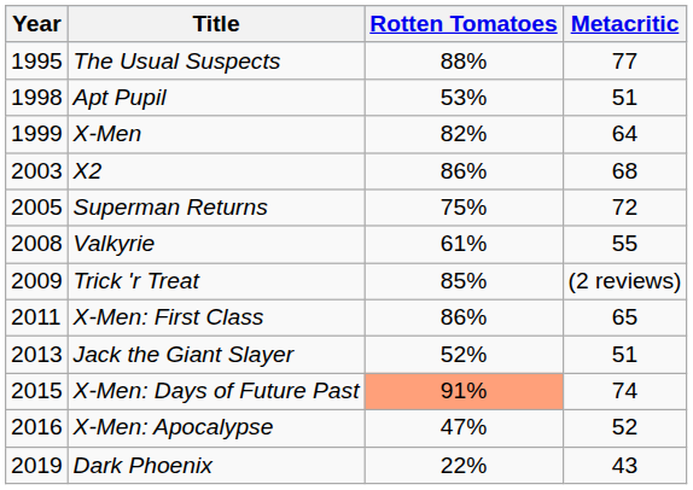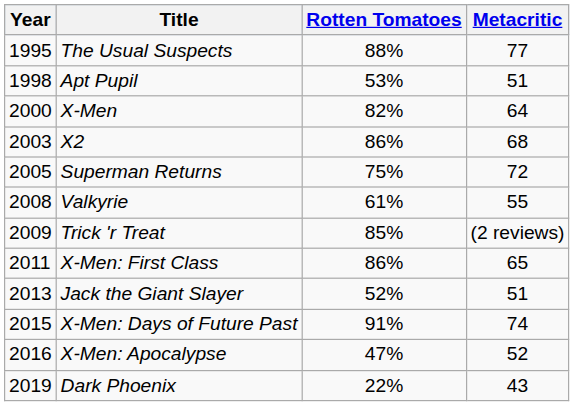 <table class="wikitable sortable">
 <tr style="background:#b0c4de; text-align:center;">
 <th>Year</th>
 <th>Title</th>
 <th><a href='#'>Rotten Tomatoes</a></th>
 <th><a href='#'>Metacritic</a></th>
 </tr>
 <tr>
 <td>1995</td>
 <td><em>The Usual Suspects</em></td>
 <td style="text-align:center;">88%</td>
 <td style="text-align:center;">77</td>
 </tr>
 <tr>
 <td>1998</td>
 <td><em>Apt Pupil</em></td>
 <td style="text-align:center;">53%</td>
 <td style="text-align:center;">51</td>
 </tr>
 <tr>
-<td>1999</td>
+<td>2000</td>
 <td><em>X-Men</em></td>
 <td style="text-align:center;">82%</td>
 <td style="text-align:center;">64</td>
 </tr>
 <tr>
 <td>2003</td>
 <td><em>X2</em></td>
 <td style="text-align:center;">86%</td>
 <td style="text-align:center;">68</td>
 </tr>
 <tr>
 <td>2005</td>
 <td><em>Superman Returns</em></td>
 <td style="text-align:center;">75%</td>
 <td style="text-align:center;">72</td>
 </tr>
 <tr>
 <td>2008</td>
 <td><em>Valkyrie</em></td>
 <td style="text-align:center;">61%</td>
 <td style="text-align:center;">55</td>
 </tr>
 <tr>
 <td>2009</td>
 <td><em>Trick 'r Treat</em></td>
 <td style="text-align:center;">85%</td>
 <td> (2 reviews)</td>
 </tr>
 <tr>
 <td>2011</td>
 <td><em>X-Men: First Class</em></td>
 <td style="text-align:center;">86%</td>
 <td style="text-align:center;">65</td>
 </tr>
 <tr>
 <td>2013</td>
 <td><em>Jack the Giant Slayer</em></td>
 <td style="text-align:center;">52%</td>
 <td style="text-align:center;">51</td>
 </tr>
 <tr>
 <td>2015</td>
 <td><em>X-Men: Days of Future Past</em></td>
-<td style="background: lightsalmon; text-align:center;">91%</td>
+<td style="text-align:center;">91%</td>
 <td style="text-align:center;">74</td>
 </tr>
 <tr>
 <td>2016</td>
 <td><em>X-Men: Apocalypse</em></td>
 <td style="text-align:center;">47%</td>
 <td style="text-align:center;">52</td>
 </tr>
 <tr>
 <td>2019</td>
 <td><em>Dark Phoenix</em></td>
 <td style="text-align:center;">22%</td>
 <td style="text-align:center;">43</td>
 </tr>
 </table>
